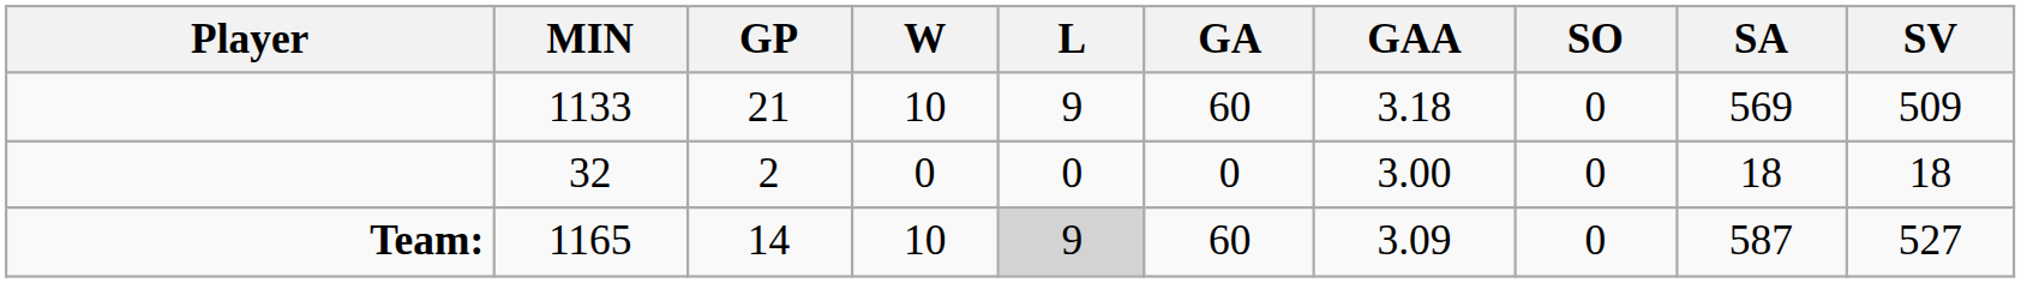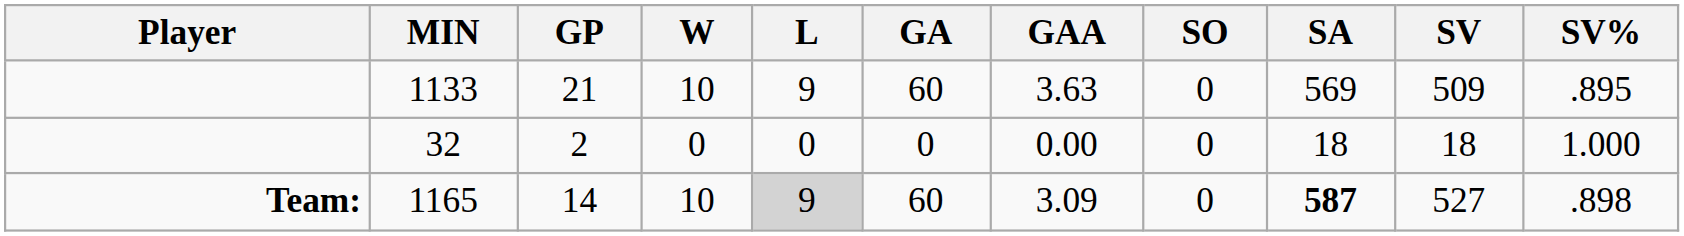 <table class="wikitable sortable" width="60%">
 <tr>
 <th bgcolor="#DDDDFF" width="10%">Player</th>
 <th width="3%" bgcolor="#DDDDFF" title="Minutes played">MIN</th>
 <th width="3%" bgcolor="#DDDDFF" title="Games played in">GP</th>
 <th width="3%" bgcolor="#DDDDFF" title="Wins">W</th>
 <th width="3%" bgcolor="#DDDDFF"title="Losses">L</th>
 <th width="3%" bgcolor="#DDDDFF" title="Goals against">GA</th>
 <th width="3%" bgcolor="#DDDDFF" title="Goals against average">GAA</th>
 <th width="3%" bgcolor="#DDDDFF" title="Shut-outs">SO</th>
 <th width="3%" bgcolor="#DDDDFF" title="Shots against">SA</th>
 <th width="3%" bgcolor="#DDDDFF" title="Shots saved">SV</th>
+<th width="3%" bgcolor="#DDDDFF" title="Save percentage">SV%</th>
 </tr>
 <tr align="center">
 <td align="right"></td>
 <td>1133</td>
 <td>21</td>
 <td>10</td>
 <td>9</td>
 <td>60</td>
-<td>3.18</td>
+<td>3.63</td>
 <td>0</td>
 <td>569</td>
 <td>509</td>
+<td>.895</td>
 </tr>
 <tr align="center">
 <td align="right"></td>
 <td>32</td>
 <td>2</td>
 <td>0</td>
 <td>0</td>
 <td>0</td>
-<td>3.00</td>
+<td>0.00</td>
 <td>0</td>
 <td>18</td>
 <td>18</td>
+<td>1.000</td>
 </tr>
 <tr align="center">
 <td align="right"><strong>Team:</strong></td>
 <td>1165</td>
 <td>14</td>
 <td>10</td>
 <td style="background: lightgrey;">9</td>
 <td>60</td>
 <td>3.09</td>
 <td>0</td>
-<td>587</td>
+<td><strong>587</strong></td>
 <td>527</td>
+<td>.898</td>
 </tr>
 </table>
